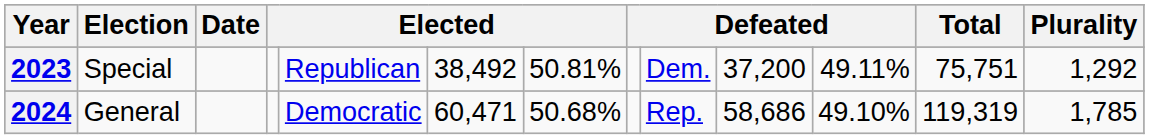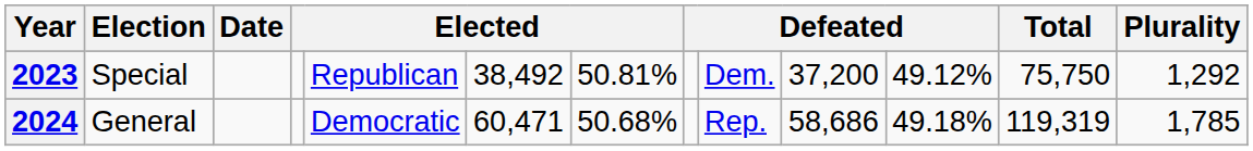 <table class="wikitable">
 <tr>
 <th>Year</th>
 <th>Election</th>
 <th>Date</th>
 <th colspan="4">Elected</th>
 <th colspan="4">Defeated</th>
 <th>Total</th>
 <th>Plurality</th>
 </tr>
 <tr>
 <th valign="top"><a href='#'>2023</a></th>
 <td valign="top">Special</td>
 <td valign="top"></td>
 <td valign="top"></td>
 <td valign="top" ><a href='#'>Republican</a></td>
 <td align="right" valign="top">38,492</td>
 <td align="right" valign="top">50.81%</td>
 <td valign="top"></td>
 <td valign="top" ><a href='#'>Dem.</a></td>
 <td align="right" valign="top">37,200</td>
-<td align="right" valign="top">49.11%</td>
-<td align="right" valign="top">75,751</td>
+<td align="right" valign="top">49.12%</td>
+<td align="right" valign="top">75,750</td>
 <td align="right" valign="top">1,292</td>
 </tr>
 <tr>
 <th valign="top"><a href='#'>2024</a></th>
 <td valign="top">General</td>
 <td valign="top"></td>
 <td valign="top"></td>
 <td valign="top" ><a href='#'>Democratic</a></td>
 <td align="right" valign="top">60,471</td>
 <td align="right" valign="top">50.68%</td>
 <td valign="top"></td>
 <td valign="top" ><a href='#'>Rep.</a></td>
 <td align="right" valign="top">58,686</td>
-<td align="right" valign="top">49.10%</td>
+<td align="right" valign="top">49.18%</td>
 <td align="right" valign="top">119,319</td>
 <td align="right" valign="top">1,785</td>
 </tr>
 </table>
